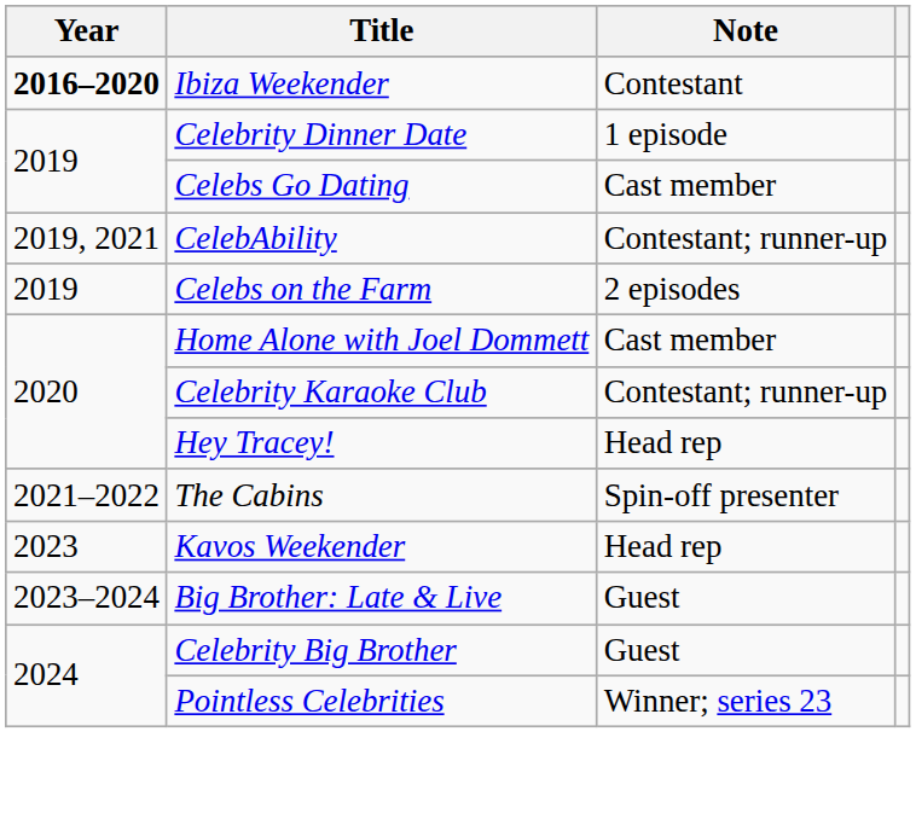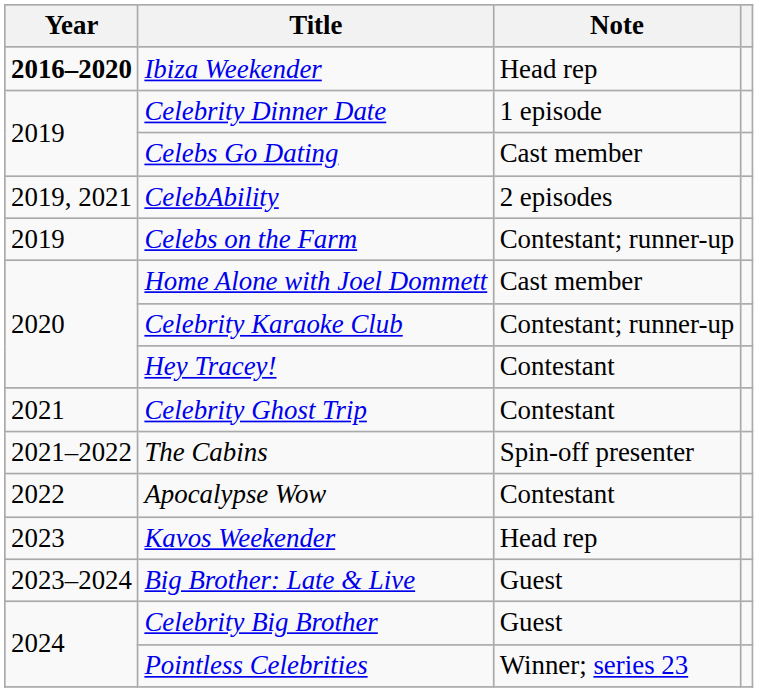 <table class="wikitable">
 <tr>
 <th>Year</th>
 <th>Title</th>
 <th>Note</th>
 <th></th>
 </tr>
 <tr>
 <td><strong>2016–2020</strong></td>
 <td><em><a href='#'>Ibiza Weekender</a></em></td>
-<td>Contestant</td>
+<td>Head rep</td>
 <td></td>
 </tr>
 <tr>
 <td rowspan="2">2019</td>
 <td><em><a href='#'>Celebrity Dinner Date</a></em></td>
 <td>1 episode</td>
 <td></td>
 </tr>
 <tr>
 <td><em><a href='#'>Celebs Go Dating</a></em></td>
 <td>Cast member</td>
 <td></td>
 </tr>
 <tr>
 <td>2019, 2021</td>
 <td><em><a href='#'>CelebAbility</a></em></td>
-<td>Contestant; runner-up</td>
+<td>2 episodes</td>
 <td></td>
 </tr>
 <tr>
 <td>2019</td>
 <td><em><a href='#'>Celebs on the Farm</a></em></td>
-<td>2 episodes</td>
+<td>Contestant; runner-up</td>
 <td></td>
 </tr>
 <tr>
 <td rowspan="3">2020</td>
 <td><em><a href='#'>Home Alone with Joel Dommett</a></em></td>
 <td>Cast member</td>
 <td></td>
 </tr>
 <tr>
 <td><em><a href='#'>Celebrity Karaoke Club</a></em></td>
 <td>Contestant; runner-up</td>
 <td></td>
 </tr>
 <tr>
 <td><em><a href='#'>Hey Tracey!</a></em></td>
-<td>Head rep</td>
+<td>Contestant</td>
+<td></td>
+</tr>
+<tr>
+<td>2021</td>
+<td><em><a href='#'>Celebrity Ghost Trip</a></em></td>
+<td>Contestant</td>
 <td></td>
 </tr>
 <tr>
 <td>2021–2022</td>
 <td><em>The Cabins</em></td>
 <td>Spin-off presenter</td>
+<td></td>
+</tr>
+<tr>
+<td>2022</td>
+<td><em>Apocalypse Wow</em></td>
+<td>Contestant</td>
 <td></td>
 </tr>
 <tr>
 <td>2023</td>
 <td><em><a href='#'>Kavos Weekender</a></em></td>
 <td>Head rep</td>
 <td></td>
 </tr>
 <tr>
 <td>2023–2024</td>
 <td><em><a href='#'>Big Brother: Late & Live</a></em></td>
 <td>Guest</td>
 <td></td>
 </tr>
 <tr>
 <td rowspan="2">2024</td>
 <td><em><a href='#'>Celebrity Big Brother</a></em></td>
 <td>Guest</td>
 <td></td>
 </tr>
 <tr>
 <td><em><a href='#'>Pointless Celebrities</a></em></td>
 <td>Winner; <a href='#'>series 23</a></td>
 <td></td>
 </tr>
 </table>
